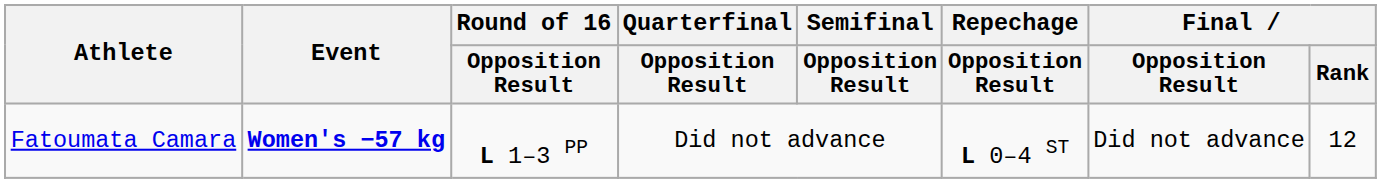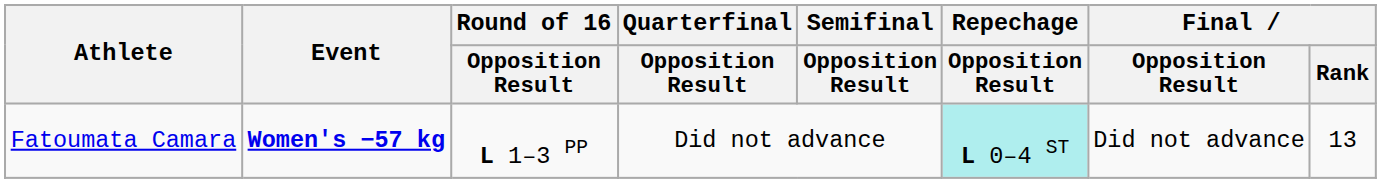 <table class="wikitable" style="font-size:90%">
 <tr>
 <th rowspan=2>Athlete</th>
 <th rowspan=2>Event</th>
 <th>Round of 16</th>
 <th>Quarterfinal</th>
 <th>Semifinal</th>
 <th>Repechage</th>
 <th colspan=2>Final / </th>
 </tr>
 <tr style="font-size: 95%">
 <th>Opposition<br>Result</th>
 <th>Opposition<br>Result</th>
 <th>Opposition<br>Result</th>
 <th>Opposition<br>Result</th>
 <th>Opposition<br>Result</th>
 <th>Rank</th>
 </tr>
 <tr align=center>
 <td align=left><a href='#'>Fatoumata Camara</a></td>
 <td align=left><strong><a href='#'>Women's −57 kg</a></strong></td>
 <td><br><strong>L</strong> 1–3 <sup>PP</sup></td>
 <td colspan="2">Did not advance</td>
-<td><br><strong>L</strong> 0–4 <sup>ST</sup></td>
+<td style="background: paleturquoise;"><br><strong>L</strong> 0–4 <sup>ST</sup></td>
 <td>Did not advance</td>
-<td>12</td>
+<td>13</td>
 </tr>
 </table>
